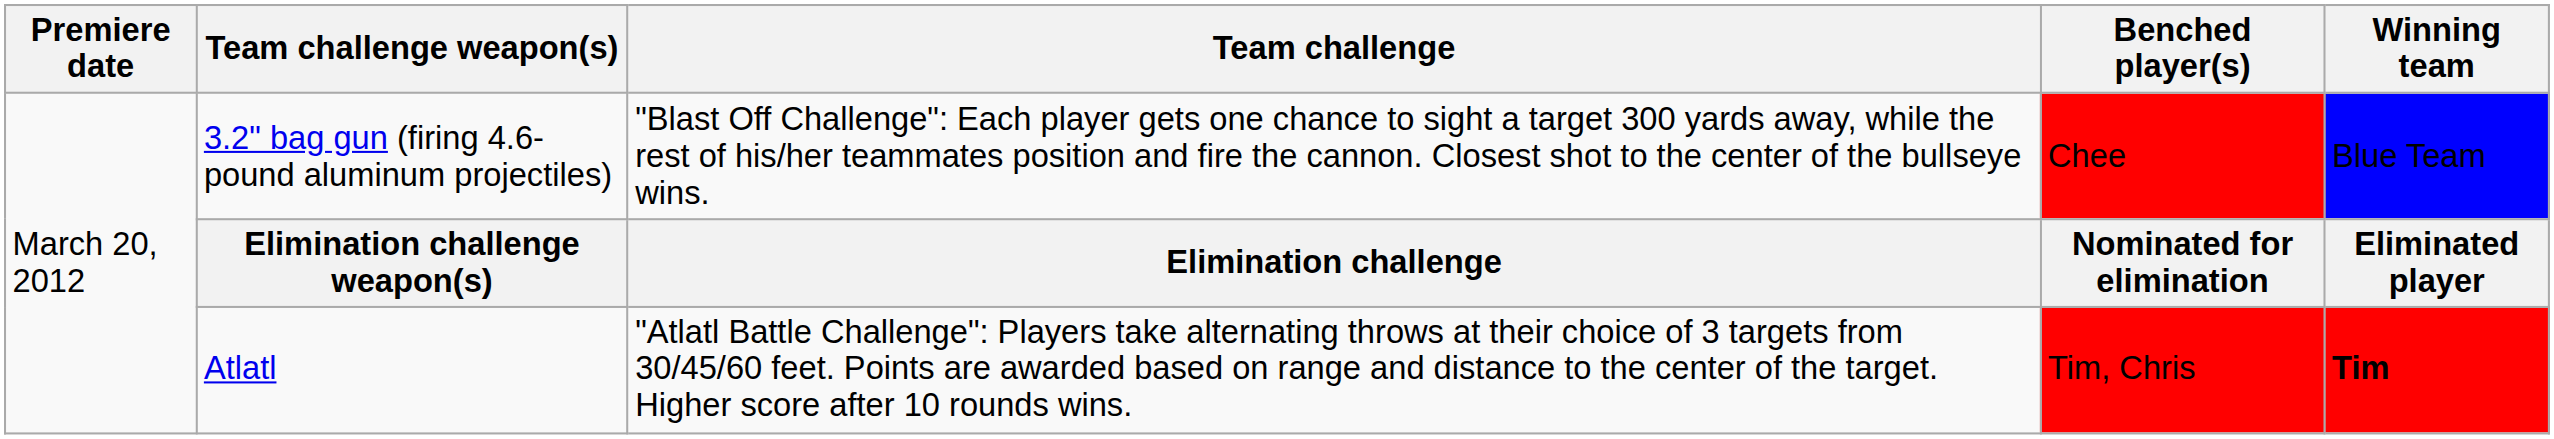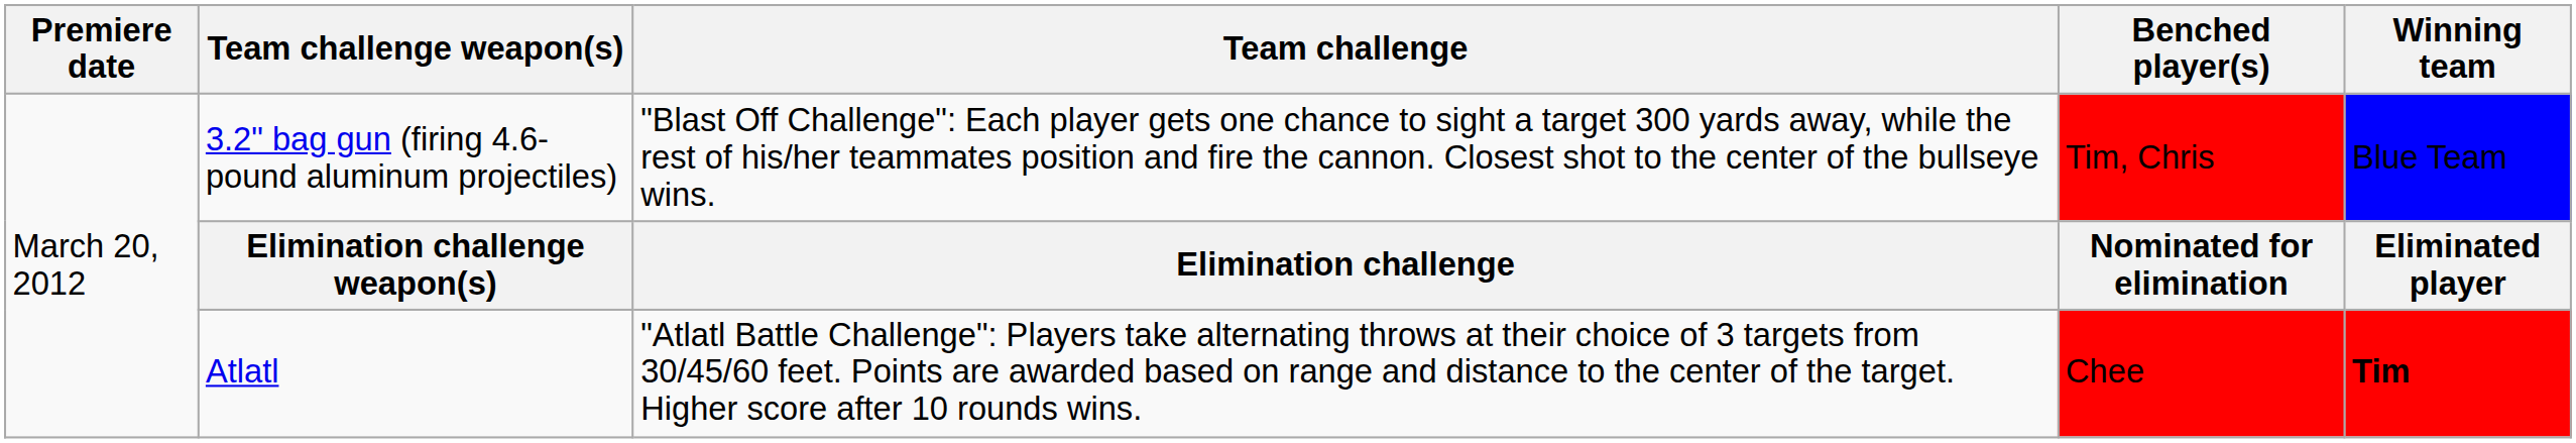 <table class="wikitable">
 <tr>
 <th>Premiere date</th>
 <th>Team challenge weapon(s)</th>
 <th>Team challenge</th>
 <th>Benched player(s)</th>
 <th>Winning team</th>
 </tr>
 <tr>
 <td rowspan="3">March 20, 2012</td>
 <td><a href='#'>3.2" bag gun</a> (firing 4.6-pound aluminum projectiles)</td>
 <td>"Blast Off Challenge": Each player gets one chance to sight a target 300 yards away, while the rest of his/her teammates position and fire the cannon. Closest shot to the center of the bullseye wins.</td>
-<td bgcolor="red"><span>Chee</span></td>
+<td bgcolor="red"><span>Tim, Chris</span></td>
 <td bgcolor="blue"><span>Blue Team</span></td>
 </tr>
 <tr>
 <th>Elimination challenge weapon(s)</th>
 <th>Elimination challenge</th>
 <th>Nominated for elimination</th>
 <th>Eliminated player</th>
 </tr>
 <tr>
 <td><a href='#'>Atlatl</a></td>
 <td>"Atlatl Battle Challenge": Players take alternating throws at their choice of 3 targets from 30/45/60 feet. Points are awarded based on range and distance to the center of the target. Higher score after 10 rounds wins.</td>
-<td bgcolor="red"><span>Tim, Chris</span></td>
+<td bgcolor="red"><span>Chee</span></td>
 <td bgcolor="red"><strong><span>Tim</span></strong></td>
 </tr>
 </table>
